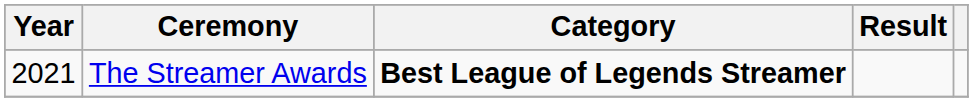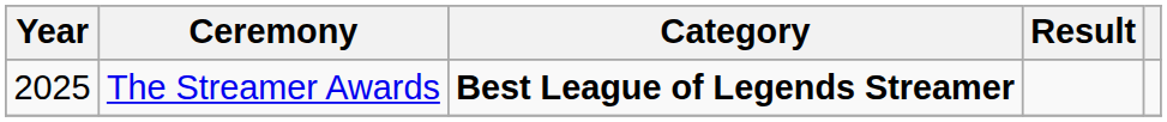 <table class="wikitable" style="text-align:center;">
 <tr>
 <th>Year</th>
 <th>Ceremony</th>
 <th>Category</th>
 <th>Result</th>
 <th></th>
 </tr>
 <tr>
-<td rowspan="1">2021</td>
+<td rowspan="1">2025</td>
 <td rowspan="1"><a href='#'>The Streamer Awards</a></td>
 <td><strong>Best League of Legends Streamer</strong></td>
 <td></td>
 <td rowspan="1"></td>
 </tr>
 <tr>
 </tr>
 </table>
